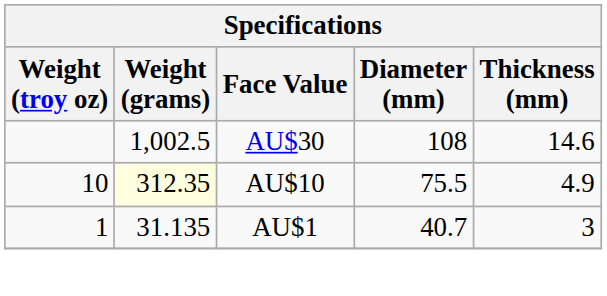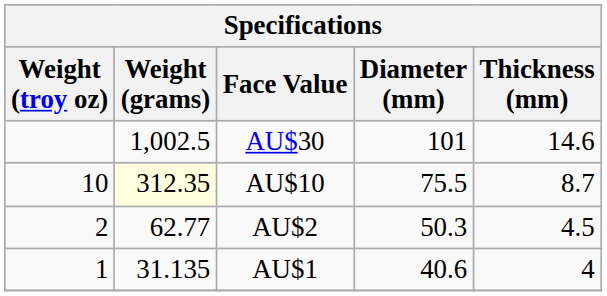 <table class="wikitable" style="text-align:right">
 <tr>
 <th colspan="5">Specifications</th>
 </tr>
 <tr>
 <th>Weight<br>(<a href='#'>troy</a> oz)</th>
 <th>Weight<br>(grams)</th>
 <th>Face Value</th>
 <th>Diameter<br>(mm)</th>
 <th>Thickness<br>(mm)</th>
 </tr>
 <tr>
 <td></td>
 <td>1,002.5</td>
 <td style="text-align:center";><a href='#'>AU$</a>30</td>
-<td>108</td>
+<td>101</td>
 <td>14.6</td>
 </tr>
 <tr>
 <td>10</td>
 <td style="background: lightyellow;">312.35</td>
 <td style="text-align:center";>AU$10</td>
 <td>75.5</td>
-<td>4.9</td>
+<td>8.7</td>
+</tr>
+<tr>
+<td>2</td>
+<td>62.77</td>
+<td style="text-align:center";>AU$2</td>
+<td>50.3</td>
+<td>4.5</td>
 </tr>
 <tr>
 <td>1</td>
 <td>31.135</td>
 <td style="text-align:center";>AU$1</td>
-<td>40.7</td>
-<td>3</td>
+<td>40.6</td>
+<td>4</td>
 </tr>
 <tr>
 </tr>
 </table>
